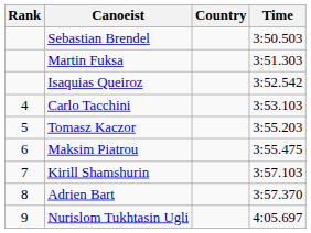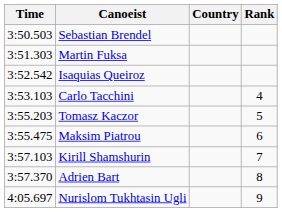 <table class="wikitable" style="text-align:center">
 <tr>
-<th>Rank</th>
+<th>Time</th>
 <th>Canoeist</th>
 <th>Country</th>
-<th>Time</th>
+<th>Rank</th>
 </tr>
 <tr>
-<td></td>
+<td>3:50.503</td>
 <td align="left"><a href='#'>Sebastian Brendel</a></td>
 <td align="left"></td>
-<td>3:50.503</td>
+<td></td>
 </tr>
 <tr>
-<td></td>
+<td>3:51.303</td>
 <td align="left"><a href='#'>Martin Fuksa</a></td>
 <td align="left"></td>
-<td>3:51.303</td>
+<td></td>
 </tr>
 <tr>
-<td></td>
+<td>3:52.542</td>
 <td align="left"><a href='#'>Isaquias Queiroz</a></td>
 <td align="left"></td>
-<td>3:52.542</td>
+<td></td>
 </tr>
 <tr>
-<td>4</td>
+<td>3:53.103</td>
 <td align="left"><a href='#'>Carlo Tacchini</a></td>
 <td align="left"></td>
-<td>3:53.103</td>
+<td>4</td>
 </tr>
 <tr>
-<td>5</td>
+<td>3:55.203</td>
 <td align="left"><a href='#'>Tomasz Kaczor</a></td>
 <td align="left"></td>
-<td>3:55.203</td>
+<td>5</td>
 </tr>
 <tr>
-<td>6</td>
+<td>3:55.475</td>
 <td align="left"><a href='#'>Maksim Piatrou</a></td>
 <td align="left"></td>
-<td>3:55.475</td>
+<td>6</td>
 </tr>
 <tr>
-<td>7</td>
+<td>3:57.103</td>
 <td align="left"><a href='#'>Kirill Shamshurin</a></td>
 <td align="left"></td>
-<td>3:57.103</td>
+<td>7</td>
 </tr>
 <tr>
-<td>8</td>
+<td>3:57.370</td>
 <td align="left"><a href='#'>Adrien Bart</a></td>
 <td align="left"></td>
-<td>3:57.370</td>
+<td>8</td>
 </tr>
 <tr>
-<td>9</td>
+<td>4:05.697</td>
 <td align="left"><a href='#'>Nurislom Tukhtasin Ugli</a></td>
 <td align="left"></td>
-<td>4:05.697</td>
+<td>9</td>
 </tr>
 </table>
